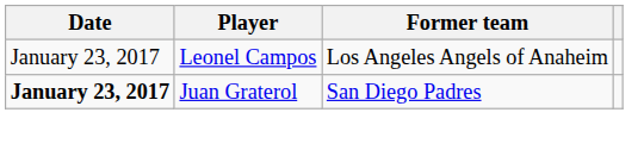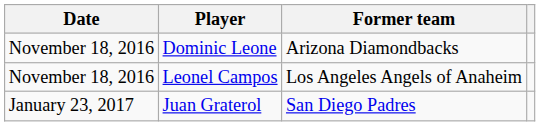 <table class="wikitable">
 <tr>
 <th>Date</th>
 <th>Player</th>
 <th>Former team</th>
 <th></th>
 </tr>
 <tr>
-<td>January 23, 2017</td>
+<td>November 18, 2016</td>
+<td><a href='#'>Dominic Leone</a></td>
+<td>Arizona Diamondbacks</td>
+<td></td>
+</tr>
+<tr>
+<td>November 18, 2016</td>
 <td><a href='#'>Leonel Campos</a></td>
 <td>Los Angeles Angels of Anaheim</td>
 <td></td>
 </tr>
 <tr>
-<td><strong>January 23, 2017</strong></td>
+<td>January 23, 2017</td>
 <td><a href='#'>Juan Graterol</a></td>
 <td><a href='#'>San Diego Padres</a></td>
 <td></td>
 </tr>
 </table>
